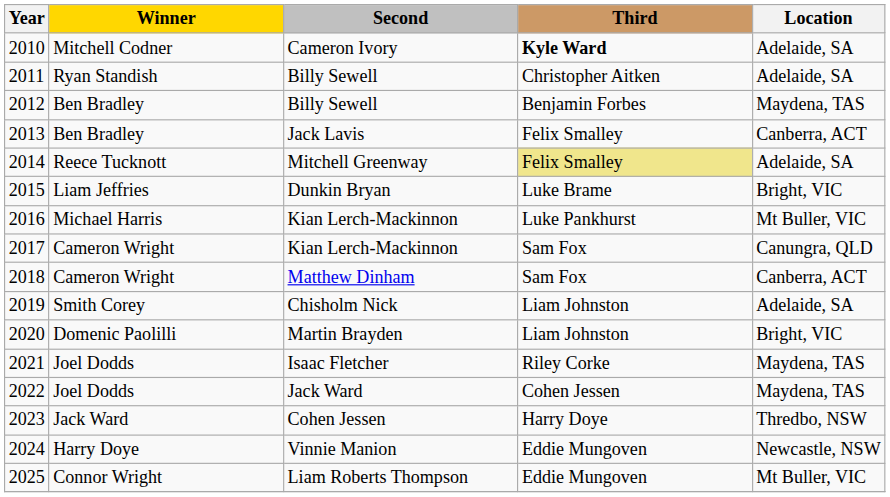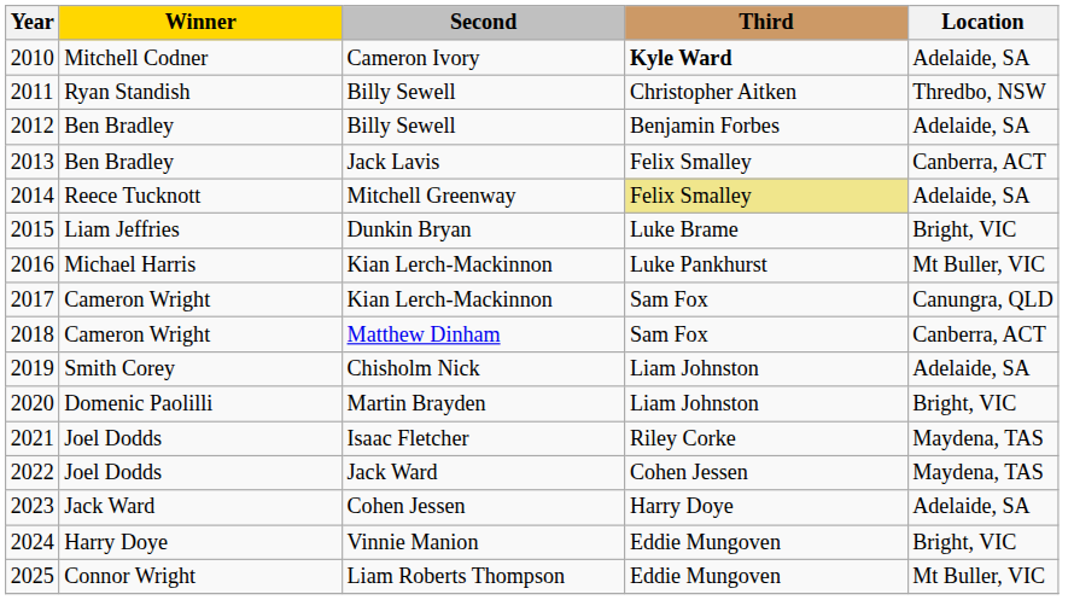 <table class="wikitable sortable">
 <tr>
 <th>Year</th>
 <th scope=col colspan=1 style="width:200px; color: black; background:gold;">Winner</th>
 <th scope=col colspan=1 style="width:200px; color: black; background:silver;">Second</th>
 <th scope=col colspan=1 style="width:200px; color: black; background:#cc9966;">Third</th>
 <th>Location</th>
 </tr>
 <tr>
 <td>2010</td>
 <td>Mitchell Codner</td>
 <td>Cameron Ivory</td>
 <td><strong>Kyle Ward</strong></td>
 <td>Adelaide, SA</td>
 </tr>
 <tr>
 <td>2011</td>
 <td>Ryan Standish</td>
 <td>Billy Sewell</td>
 <td>Christopher Aitken</td>
-<td>Adelaide, SA</td>
+<td>Thredbo, NSW</td>
 </tr>
 <tr>
 <td>2012</td>
 <td>Ben Bradley</td>
 <td>Billy Sewell</td>
 <td>Benjamin Forbes</td>
-<td>Maydena, TAS</td>
+<td>Adelaide, SA</td>
 </tr>
 <tr>
 <td>2013</td>
 <td>Ben Bradley</td>
 <td>Jack Lavis</td>
 <td>Felix Smalley</td>
 <td>Canberra, ACT</td>
 </tr>
 <tr>
 <td>2014</td>
 <td>Reece Tucknott</td>
 <td>Mitchell Greenway</td>
 <td style="background: khaki;">Felix Smalley</td>
 <td>Adelaide, SA</td>
 </tr>
 <tr>
 <td>2015</td>
 <td>Liam Jeffries</td>
 <td>Dunkin Bryan</td>
 <td>Luke Brame</td>
 <td>Bright, VIC</td>
 </tr>
 <tr>
 <td>2016</td>
 <td>Michael Harris</td>
 <td>Kian Lerch-Mackinnon</td>
 <td>Luke Pankhurst</td>
 <td>Mt Buller, VIC</td>
 </tr>
 <tr>
 <td>2017</td>
 <td>Cameron Wright</td>
 <td>Kian Lerch-Mackinnon</td>
 <td>Sam Fox</td>
 <td>Canungra, QLD</td>
 </tr>
 <tr>
 <td>2018</td>
 <td>Cameron Wright</td>
 <td><a href='#'>Matthew Dinham</a></td>
 <td>Sam Fox</td>
 <td>Canberra, ACT</td>
 </tr>
 <tr>
 <td>2019</td>
 <td>Smith Corey</td>
 <td>Chisholm Nick</td>
 <td>Liam Johnston</td>
 <td>Adelaide, SA</td>
 </tr>
 <tr>
 <td>2020</td>
 <td>Domenic Paolilli</td>
 <td>Martin Brayden</td>
 <td>Liam Johnston</td>
 <td>Bright, VIC</td>
 </tr>
 <tr>
 <td>2021</td>
 <td>Joel Dodds</td>
 <td>Isaac Fletcher</td>
 <td>Riley Corke</td>
 <td>Maydena, TAS</td>
 </tr>
 <tr>
 <td>2022</td>
 <td>Joel Dodds</td>
 <td>Jack Ward</td>
 <td>Cohen Jessen</td>
 <td>Maydena, TAS</td>
 </tr>
 <tr>
 <td>2023</td>
 <td>Jack Ward</td>
 <td>Cohen Jessen</td>
 <td>Harry Doye</td>
-<td>Thredbo, NSW</td>
+<td>Adelaide, SA</td>
 </tr>
 <tr>
 <td>2024</td>
 <td>Harry Doye</td>
 <td>Vinnie Manion</td>
 <td>Eddie Mungoven</td>
-<td>Newcastle, NSW</td>
+<td>Bright, VIC</td>
 </tr>
 <tr>
 <td>2025</td>
 <td>Connor Wright</td>
 <td>Liam Roberts Thompson</td>
 <td>Eddie Mungoven</td>
 <td>Mt Buller, VIC</td>
 </tr>
 <tr>
 </tr>
 </table>
